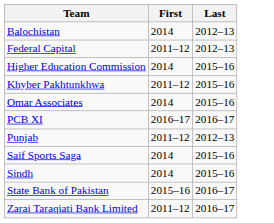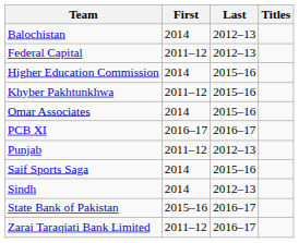 <table class="wikitable sortable plainrowheaders" style="text-align:center;">
 <tr>
 <th scope="col">Team</th>
 <th scope="col">First</th>
 <th scope="col">Last</th>
+<th scope="col">Titles</th>
 </tr>
 <tr align="left">
 <td><a href='#'>Balochistan</a></td>
 <td>2014</td>
 <td>2012–13</td>
+<td></td>
 </tr>
 <tr align="left">
 <td><a href='#'>Federal Capital</a></td>
 <td>2011–12</td>
 <td>2012–13</td>
+<td></td>
 </tr>
 <tr align="left">
 <td><a href='#'>Higher Education Commission</a></td>
 <td>2014</td>
 <td>2015–16</td>
+<td></td>
 </tr>
 <tr align="left">
 <td><a href='#'>Khyber Pakhtunkhwa</a></td>
 <td>2011–12</td>
 <td>2015–16</td>
+<td></td>
 </tr>
 <tr align="left">
 <td><a href='#'>Omar Associates</a></td>
 <td>2014</td>
 <td>2015–16</td>
+<td></td>
 </tr>
 <tr align="left">
 <td><a href='#'>PCB XI</a></td>
 <td>2016–17</td>
 <td>2016–17</td>
+<td></td>
 </tr>
 <tr align="left">
 <td><a href='#'>Punjab</a></td>
 <td>2011–12</td>
 <td>2012–13</td>
+<td></td>
 </tr>
 <tr align="left">
 <td><a href='#'>Saif Sports Saga</a></td>
 <td>2014</td>
 <td>2015–16</td>
+<td></td>
 </tr>
 <tr align="left">
 <td><a href='#'>Sindh</a></td>
 <td>2014</td>
-<td>2015–16</td>
+<td>2012–13</td>
+<td></td>
 </tr>
 <tr align="left">
 <td><a href='#'>State Bank of Pakistan</a></td>
 <td>2015–16</td>
 <td>2016–17</td>
+<td></td>
 </tr>
 <tr align="left">
 <td><a href='#'>Zarai Taraqiati Bank Limited</a></td>
 <td>2011–12</td>
 <td>2016–17</td>
+<td></td>
 </tr>
 </table>
